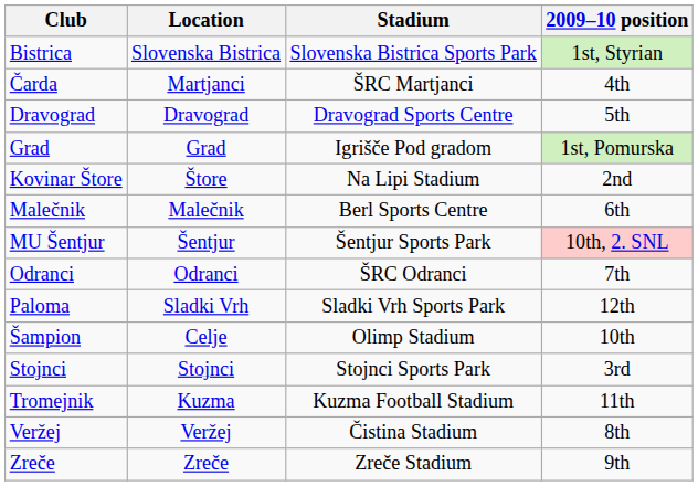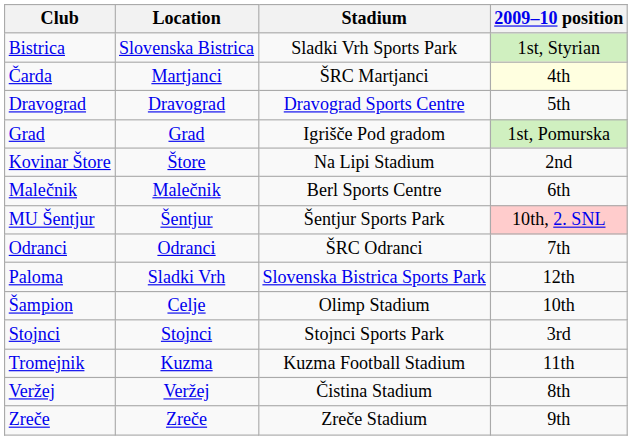 <table class="wikitable" style="text-align:center;">
 <tr>
 <th>Club</th>
 <th>Location</th>
 <th>Stadium</th>
 <th><a href='#'>2009–10</a> position</th>
 </tr>
 <tr>
 <td style="text-align:left;"><a href='#'>Bistrica</a></td>
 <td><a href='#'>Slovenska Bistrica</a></td>
-<td><a href='#'>Slovenska Bistrica Sports Park</a></td>
+<td>Sladki Vrh Sports Park</td>
 <td bgcolor="#D0F0C0">1st, Styrian</td>
 </tr>
 <tr>
 <td style="text-align:left;"><a href='#'>Čarda</a></td>
 <td><a href='#'>Martjanci</a></td>
 <td>ŠRC Martjanci</td>
-<td>4th</td>
+<td style="background: lightyellow;">4th</td>
 </tr>
 <tr>
 <td style="text-align:left;"><a href='#'>Dravograd</a></td>
 <td><a href='#'>Dravograd</a></td>
 <td><a href='#'>Dravograd Sports Centre</a></td>
 <td>5th</td>
 </tr>
 <tr>
 <td style="text-align:left;"><a href='#'>Grad</a></td>
 <td><a href='#'>Grad</a></td>
 <td>Igrišče Pod gradom</td>
 <td bgcolor="#D0F0C0">1st, Pomurska</td>
 </tr>
 <tr>
 <td style="text-align:left;"><a href='#'>Kovinar Štore</a></td>
 <td><a href='#'>Štore</a></td>
 <td>Na Lipi Stadium</td>
 <td>2nd</td>
 </tr>
 <tr>
 <td style="text-align:left;"><a href='#'>Malečnik</a></td>
 <td><a href='#'>Malečnik</a></td>
 <td>Berl Sports Centre</td>
 <td>6th</td>
 </tr>
 <tr>
 <td style="text-align:left;"><a href='#'>MU Šentjur</a></td>
 <td><a href='#'>Šentjur</a></td>
 <td>Šentjur Sports Park</td>
 <td bgcolor="#FFCCCC">10th, <a href='#'>2. SNL</a></td>
 </tr>
 <tr>
 <td style="text-align:left;"><a href='#'>Odranci</a></td>
 <td><a href='#'>Odranci</a></td>
 <td>ŠRC Odranci</td>
 <td>7th</td>
 </tr>
 <tr>
 <td style="text-align:left;"><a href='#'>Paloma</a></td>
 <td><a href='#'>Sladki Vrh</a></td>
-<td>Sladki Vrh Sports Park</td>
+<td><a href='#'>Slovenska Bistrica Sports Park</a></td>
 <td>12th</td>
 </tr>
 <tr>
 <td style="text-align:left;"><a href='#'>Šampion</a></td>
 <td><a href='#'>Celje</a></td>
 <td>Olimp Stadium</td>
 <td>10th</td>
 </tr>
 <tr>
 <td style="text-align:left;"><a href='#'>Stojnci</a></td>
 <td><a href='#'>Stojnci</a></td>
 <td>Stojnci Sports Park</td>
 <td>3rd</td>
 </tr>
 <tr>
 <td style="text-align:left;"><a href='#'>Tromejnik</a></td>
 <td><a href='#'>Kuzma</a></td>
 <td>Kuzma Football Stadium</td>
 <td>11th</td>
 </tr>
 <tr>
 <td style="text-align:left;"><a href='#'>Veržej</a></td>
 <td><a href='#'>Veržej</a></td>
 <td>Čistina Stadium</td>
 <td>8th</td>
 </tr>
 <tr>
 <td style="text-align:left;"><a href='#'>Zreče</a></td>
 <td><a href='#'>Zreče</a></td>
 <td>Zreče Stadium</td>
 <td>9th</td>
 </tr>
 </table>
